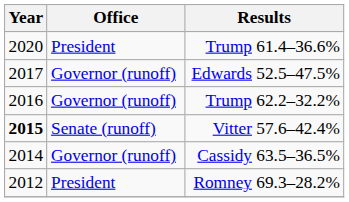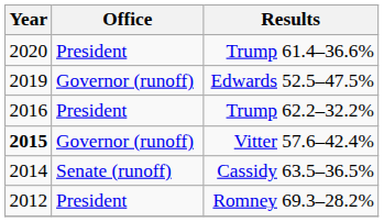 <table class=wikitable>
 <tr>
 <th width="30">Year</th>
 <th width="120">Office</th>
 <th width="140">Results</th>
 </tr>
 <tr>
 <td>2020</td>
 <td><a href='#'>President</a></td>
 <td align="right" ><a href='#'>Trump</a> 61.4–36.6%</td>
 </tr>
 <tr>
-<td>2017</td>
+<td>2019</td>
 <td><a href='#'>Governor (runoff)</a></td>
 <td align="right" ><a href='#'>Edwards</a> 52.5–47.5%</td>
 </tr>
 <tr>
 <td>2016</td>
-<td><a href='#'>Governor (runoff)</a></td>
+<td><a href='#'>President</a></td>
 <td align="right" ><a href='#'>Trump</a> 62.2–32.2%</td>
 </tr>
 <tr>
 <td><strong>2015</strong></td>
-<td><a href='#'>Senate (runoff)</a></td>
+<td><a href='#'>Governor (runoff)</a></td>
 <td align="right" ><a href='#'>Vitter</a> 57.6–42.4%</td>
 </tr>
 <tr>
 <td>2014</td>
-<td><a href='#'>Governor (runoff)</a></td>
+<td><a href='#'>Senate (runoff)</a></td>
 <td align="right" ><a href='#'>Cassidy</a> 63.5–36.5%</td>
 </tr>
 <tr>
 <td>2012</td>
 <td><a href='#'>President</a></td>
 <td align="right" ><a href='#'>Romney</a> 69.3–28.2%</td>
 </tr>
 <tr>
 </tr>
 </table>
